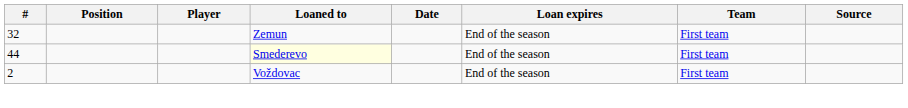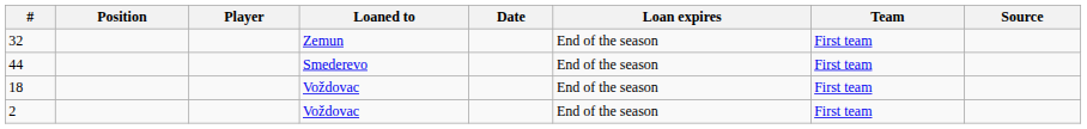 <table class="wikitable sortable" style="width:90%; text-align:center; font-size:95%; text-align:left;">
 <tr>
 <th>#</th>
 <th>Position</th>
 <th>Player</th>
 <th>Loaned to</th>
 <th>Date</th>
 <th>Loan expires</th>
 <th>Team</th>
 <th>Source</th>
 </tr>
 <tr>
 <td>32</td>
 <td></td>
 <td></td>
 <td> <a href='#'>Zemun</a></td>
 <td></td>
 <td>End of the season</td>
 <td><a href='#'>First team</a></td>
 <td></td>
 </tr>
 <tr>
 <td>44</td>
 <td></td>
 <td></td>
-<td style="background: lightyellow;"> <a href='#'>Smederevo</a></td>
+<td> <a href='#'>Smederevo</a></td>
+<td></td>
+<td>End of the season</td>
+<td><a href='#'>First team</a></td>
+<td></td>
+</tr>
+<tr>
+<td>18</td>
+<td></td>
+<td></td>
+<td> <a href='#'>Voždovac</a></td>
 <td></td>
 <td>End of the season</td>
 <td><a href='#'>First team</a></td>
 <td></td>
 </tr>
 <tr>
 <td>2</td>
 <td></td>
 <td></td>
 <td> <a href='#'>Voždovac</a></td>
 <td></td>
 <td>End of the season</td>
 <td><a href='#'>First team</a></td>
 <td></td>
 </tr>
 </table>
